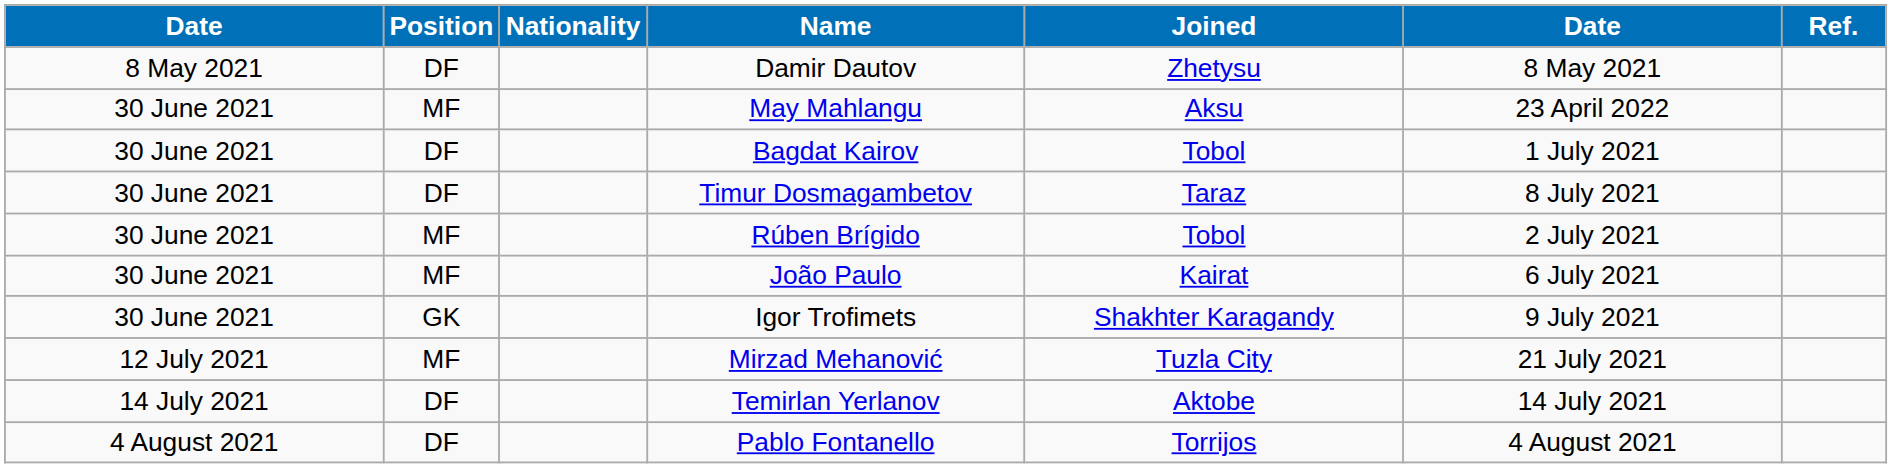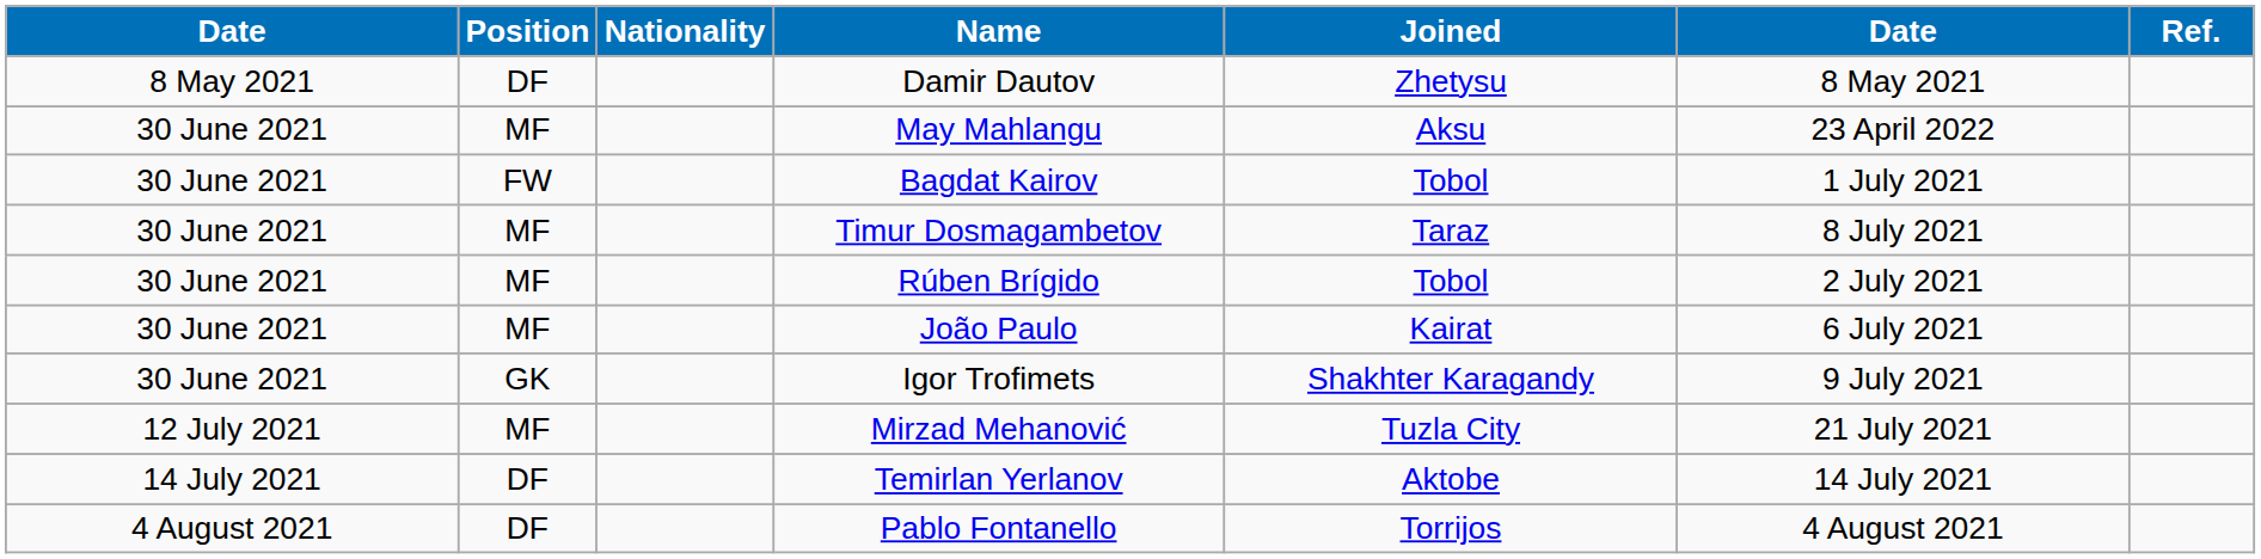 <table class="wikitable"  style="text-align:center; font-size:90%; ">
 <tr>
 <th style="background:#0070B8; color:#FFFFFF; width:200px;">Date</th>
 <th style="background:#0070B8; color:#FFFFFF; width:50px;">Position</th>
 <th style="background:#0070B8; color:#FFFFFF; width:50px;">Nationality</th>
 <th style="background:#0070B8; color:#FFFFFF; width:200px;">Name</th>
 <th style="background:#0070B8; color:#FFFFFF; width:200px;">Joined</th>
 <th style="background:#0070B8; color:#FFFFFF; width:200px;">Date</th>
 <th style="background:#0070B8; color:#FFFFFF; width:50px;">Ref.</th>
 </tr>
 <tr>
 <td>8 May 2021</td>
 <td>DF</td>
 <td></td>
 <td>Damir Dautov</td>
 <td><a href='#'>Zhetysu</a></td>
 <td>8 May 2021</td>
 <td></td>
 </tr>
 <tr>
 <td>30 June 2021</td>
 <td>MF</td>
 <td></td>
 <td><a href='#'>May Mahlangu</a></td>
 <td><a href='#'>Aksu</a></td>
 <td>23 April 2022</td>
 <td></td>
 </tr>
 <tr>
 <td>30 June 2021</td>
-<td>DF</td>
+<td>FW</td>
 <td></td>
 <td><a href='#'>Bagdat Kairov</a></td>
 <td><a href='#'>Tobol</a></td>
 <td>1 July 2021</td>
 <td></td>
 </tr>
 <tr>
 <td>30 June 2021</td>
-<td>DF</td>
+<td>MF</td>
 <td></td>
 <td><a href='#'>Timur Dosmagambetov</a></td>
 <td><a href='#'>Taraz</a></td>
 <td>8 July 2021</td>
 <td></td>
 </tr>
 <tr>
 <td>30 June 2021</td>
 <td>MF</td>
 <td></td>
 <td><a href='#'>Rúben Brígido</a></td>
 <td><a href='#'>Tobol</a></td>
 <td>2 July 2021</td>
 <td></td>
 </tr>
 <tr>
 <td>30 June 2021</td>
 <td>MF</td>
 <td></td>
 <td><a href='#'>João Paulo</a></td>
 <td><a href='#'>Kairat</a></td>
 <td>6 July 2021</td>
 <td></td>
 </tr>
 <tr>
 <td>30 June 2021</td>
 <td>GK</td>
 <td></td>
 <td>Igor Trofimets</td>
 <td><a href='#'>Shakhter Karagandy</a></td>
 <td>9 July 2021</td>
 <td></td>
 </tr>
 <tr>
 <td>12 July 2021</td>
 <td>MF</td>
 <td></td>
 <td><a href='#'>Mirzad Mehanović</a></td>
 <td><a href='#'>Tuzla City</a></td>
 <td>21 July 2021</td>
 <td></td>
 </tr>
 <tr>
 <td>14 July 2021</td>
 <td>DF</td>
 <td></td>
 <td><a href='#'>Temirlan Yerlanov</a></td>
 <td><a href='#'>Aktobe</a></td>
 <td>14 July 2021</td>
 <td></td>
 </tr>
 <tr>
 <td>4 August 2021</td>
 <td>DF</td>
 <td></td>
 <td><a href='#'>Pablo Fontanello</a></td>
 <td><a href='#'>Torrijos</a></td>
 <td>4 August 2021</td>
 <td></td>
 </tr>
 </table>
